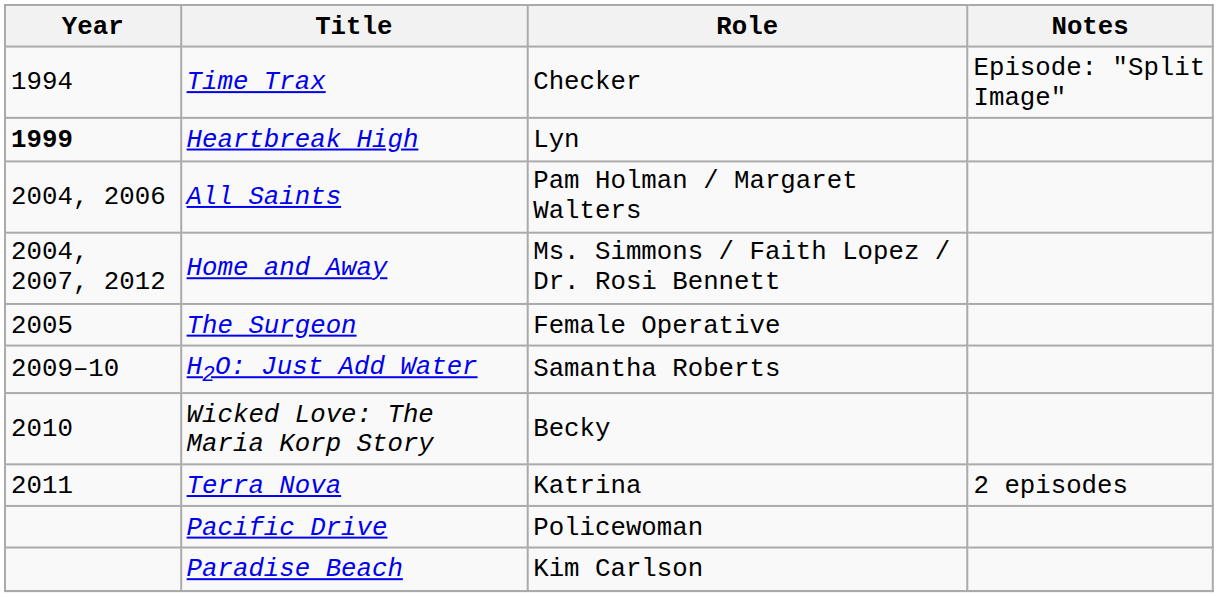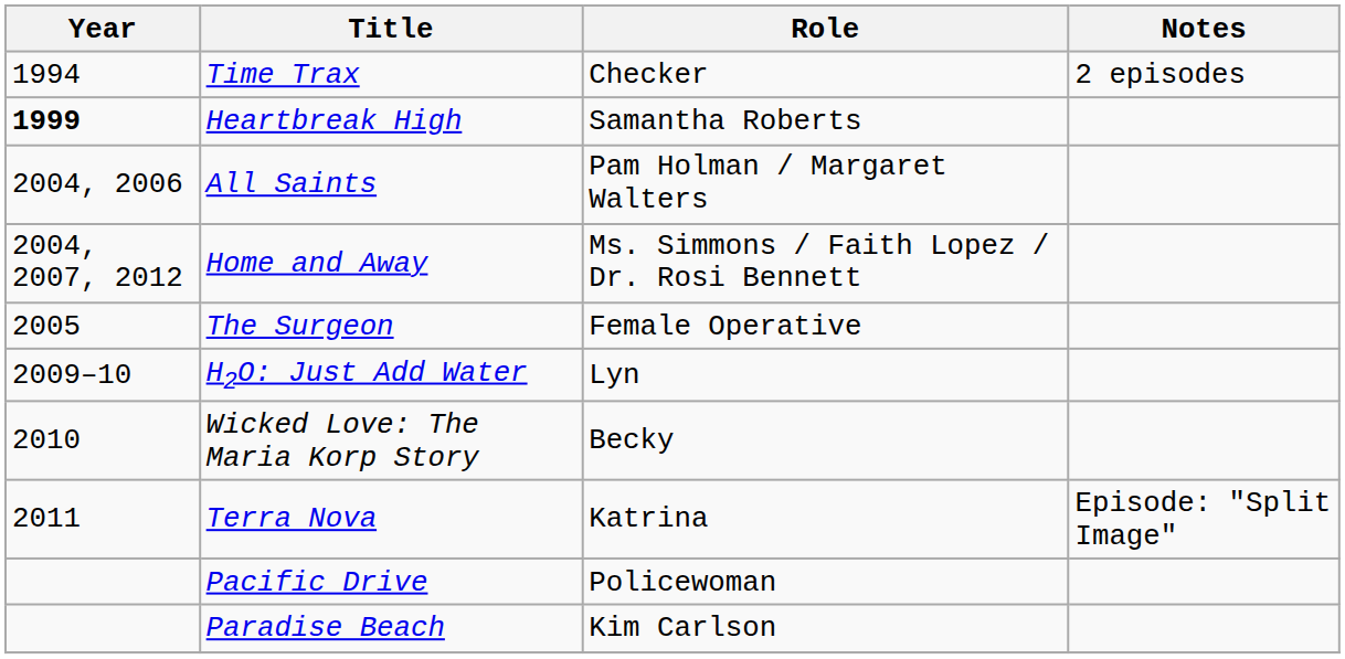 <table class="wikitable sortable">
 <tr>
 <th>Year</th>
 <th>Title</th>
 <th>Role</th>
 <th class="unsortable">Notes</th>
 </tr>
 <tr>
 <td>1994</td>
 <td><em><a href='#'>Time Trax</a></em></td>
 <td>Checker</td>
-<td>Episode: "Split Image"</td>
+<td>2 episodes</td>
 </tr>
 <tr>
 <td><strong>1999</strong></td>
 <td><em><a href='#'>Heartbreak High</a></em></td>
-<td>Lyn</td>
+<td>Samantha Roberts</td>
 <td></td>
 </tr>
 <tr>
 <td>2004, 2006</td>
 <td><em><a href='#'>All Saints</a></em></td>
 <td>Pam Holman / Margaret Walters</td>
 <td></td>
 </tr>
 <tr>
 <td>2004, 2007, 2012</td>
 <td><em><a href='#'>Home and Away</a></em></td>
 <td>Ms. Simmons / Faith Lopez / Dr. Rosi Bennett</td>
 <td></td>
 </tr>
 <tr>
 <td>2005</td>
 <td><em><a href='#'>The Surgeon</a></em></td>
 <td>Female Operative</td>
 <td></td>
 </tr>
 <tr>
 <td>2009–10</td>
 <td><em><a href='#'>H<sub>2</sub>O: Just Add Water</a></em></td>
-<td>Samantha Roberts</td>
+<td>Lyn</td>
 <td></td>
 </tr>
 <tr>
 <td>2010</td>
 <td><em>Wicked Love: The Maria Korp Story</em></td>
 <td>Becky</td>
 <td></td>
 </tr>
 <tr>
 <td>2011</td>
 <td><em><a href='#'>Terra Nova</a></em></td>
 <td>Katrina</td>
-<td>2 episodes</td>
+<td>Episode: "Split Image"</td>
 </tr>
 <tr>
 <td></td>
 <td><em><a href='#'>Pacific Drive</a></em></td>
 <td>Policewoman</td>
 <td></td>
 </tr>
 <tr>
 <td></td>
 <td><em><a href='#'>Paradise Beach</a></em></td>
 <td>Kim Carlson</td>
 <td></td>
 </tr>
 <tr>
 </tr>
 </table>
